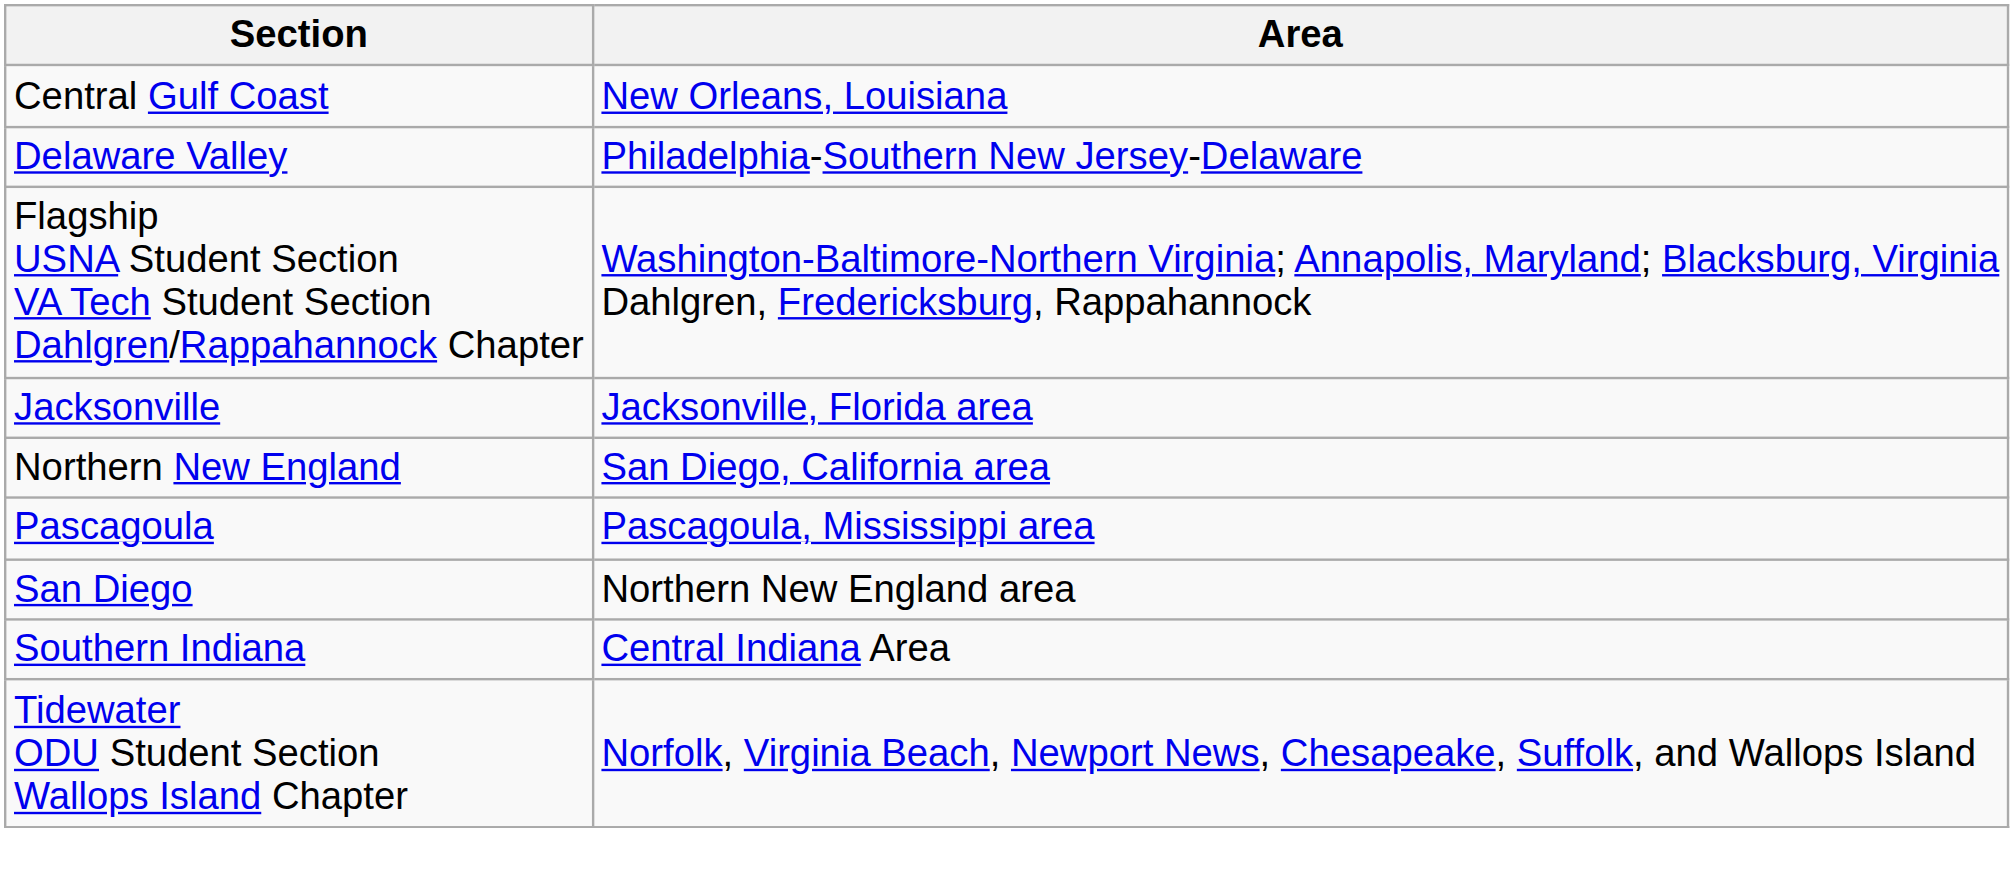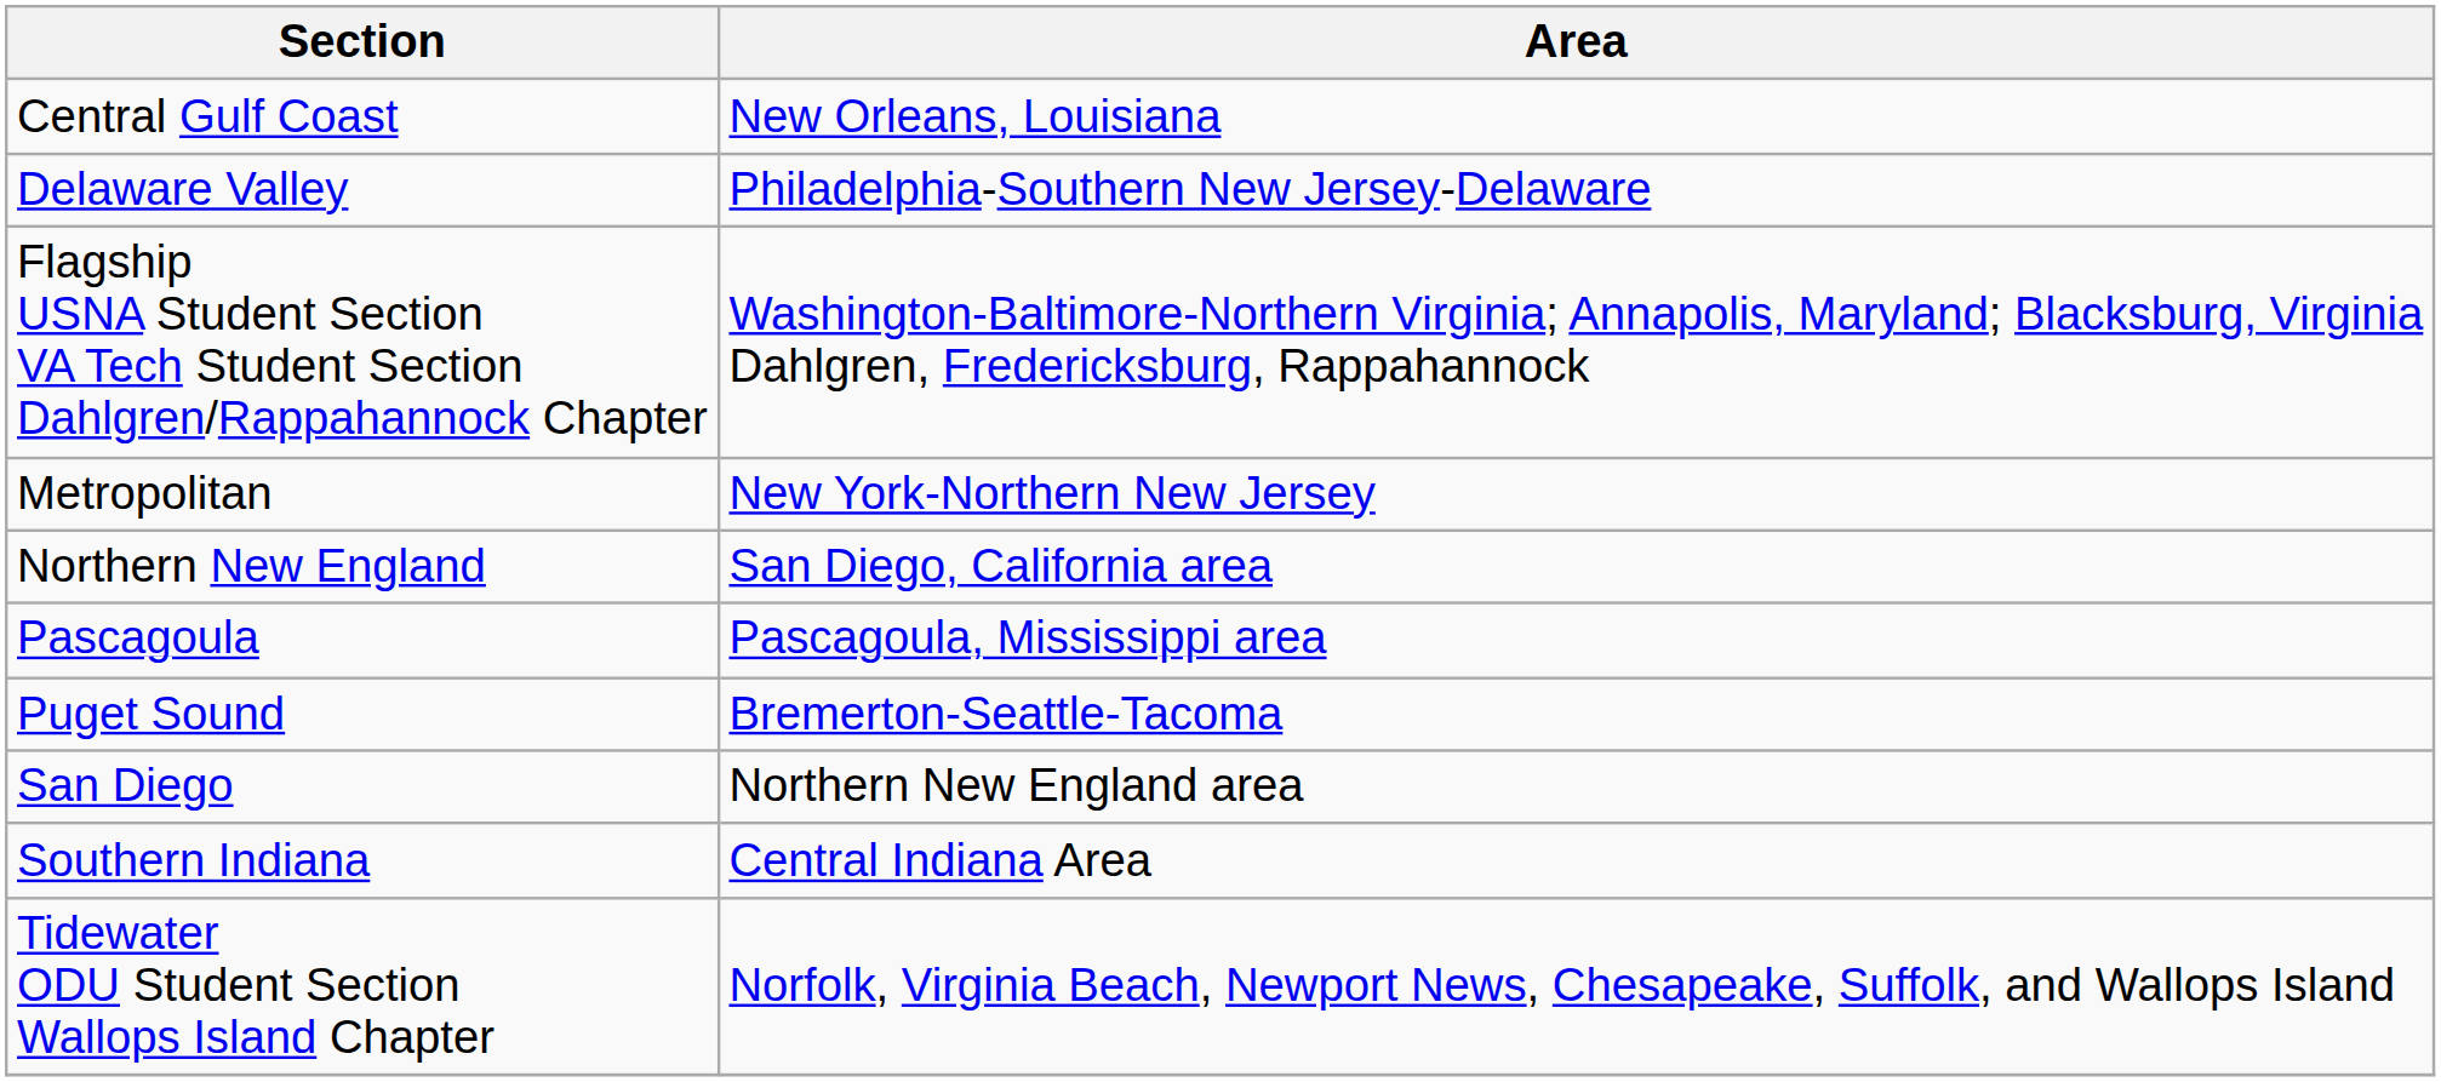 <table class="wikitable">
 <tr>
 <th>Section</th>
 <th>Area</th>
 </tr>
 <tr>
 <td>Central <a href='#'>Gulf Coast</a></td>
 <td><a href='#'>New Orleans, Louisiana</a></td>
 </tr>
 <tr>
 <td><a href='#'>Delaware Valley</a></td>
 <td><a href='#'>Philadelphia</a>-<a href='#'>Southern New Jersey</a>-<a href='#'>Delaware</a></td>
 </tr>
 <tr>
 <td>Flagship<br><a href='#'>USNA</a> Student Section<br><a href='#'>VA Tech</a> Student Section<br><a href='#'>Dahlgren</a>/<a href='#'>Rappahannock</a> Chapter</td>
 <td><a href='#'>Washington-Baltimore-Northern Virginia</a>; <a href='#'>Annapolis, Maryland</a>; <a href='#'>Blacksburg, Virginia</a><br>Dahlgren, <a href='#'>Fredericksburg</a>, Rappahannock</td>
 </tr>
 <tr>
-<td><a href='#'>Jacksonville</a></td>
-<td><a href='#'>Jacksonville, Florida area</a></td>
+<td>Metropolitan</td>
+<td><a href='#'>New York-Northern New Jersey</a></td>
 </tr>
 <tr>
 <td>Northern <a href='#'>New England</a></td>
 <td><a href='#'>San Diego, California area</a></td>
 </tr>
 <tr>
 <td><a href='#'>Pascagoula</a></td>
 <td><a href='#'>Pascagoula, Mississippi area</a></td>
+</tr>
+<tr>
+<td><a href='#'>Puget Sound</a></td>
+<td><a href='#'>Bremerton-Seattle-Tacoma</a></td>
 </tr>
 <tr>
 <td><a href='#'>San Diego</a></td>
 <td>Northern New England area</td>
 </tr>
 <tr>
 <td><a href='#'>Southern Indiana</a></td>
 <td><a href='#'>Central Indiana</a> Area</td>
 </tr>
 <tr>
 <td><a href='#'>Tidewater</a><br><a href='#'>ODU</a> Student Section<br><a href='#'>Wallops Island</a> Chapter</td>
 <td><a href='#'>Norfolk</a>, <a href='#'>Virginia Beach</a>, <a href='#'>Newport News</a>, <a href='#'>Chesapeake</a>, <a href='#'>Suffolk</a>, and Wallops Island</td>
 </tr>
 <tr>
 </tr>
 </table>
